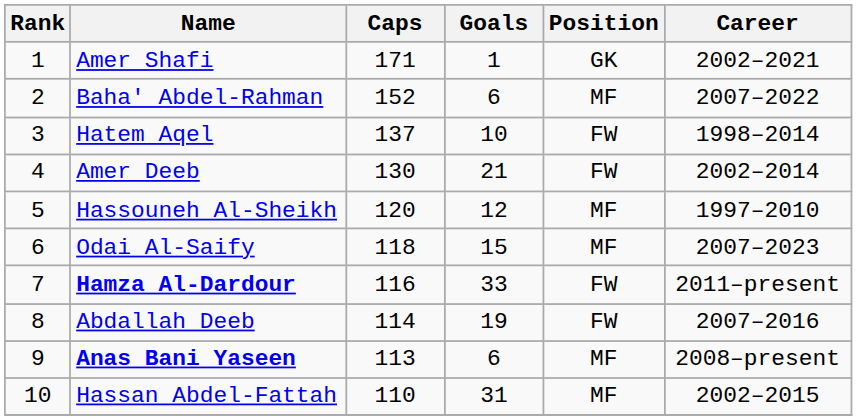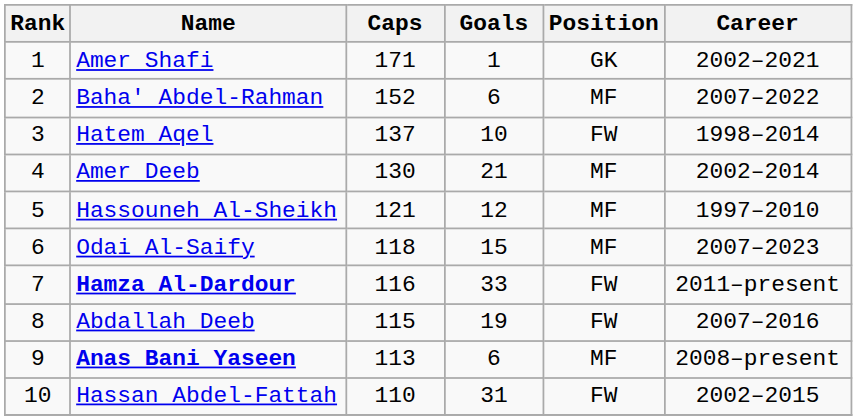 <table class="wikitable sortable" style="text-align:center;">
 <tr>
 <th width=30px>Rank</th>
 <th style="width:150px;">Name</th>
 <th width=50px>Caps</th>
 <th width=50px>Goals</th>
 <th width=50px>Position</th>
 <th style="width:100px;">Career</th>
 </tr>
 <tr>
 <td>1</td>
 <td align="left"><a href='#'>Amer Shafi</a></td>
 <td>171</td>
 <td>1</td>
 <td>GK</td>
 <td>2002–2021</td>
 </tr>
 <tr>
 <td>2</td>
 <td align="left"><a href='#'>Baha' Abdel-Rahman</a></td>
 <td>152</td>
 <td>6</td>
 <td>MF</td>
 <td>2007–2022</td>
 </tr>
 <tr>
 <td>3</td>
 <td align="left"><a href='#'>Hatem Aqel</a></td>
 <td>137</td>
 <td>10</td>
 <td>FW</td>
 <td>1998–2014</td>
 </tr>
 <tr>
 <td>4</td>
 <td align="left"><a href='#'>Amer Deeb</a></td>
 <td>130</td>
 <td>21</td>
-<td>FW</td>
+<td>MF</td>
 <td>2002–2014</td>
 </tr>
 <tr>
 <td>5</td>
 <td align="left"><a href='#'>Hassouneh Al-Sheikh</a></td>
-<td>120</td>
+<td>121</td>
 <td>12</td>
 <td>MF</td>
 <td>1997–2010</td>
 </tr>
 <tr>
 <td>6</td>
 <td align="left"><a href='#'>Odai Al-Saify</a></td>
 <td>118</td>
 <td>15</td>
 <td>MF</td>
 <td>2007–2023</td>
 </tr>
 <tr>
 <td>7</td>
 <td align="left"><strong><a href='#'>Hamza Al-Dardour</a></strong></td>
 <td>116</td>
 <td>33</td>
 <td>FW</td>
 <td>2011–present</td>
 </tr>
 <tr>
 <td>8</td>
 <td align="left"><a href='#'>Abdallah Deeb</a></td>
-<td>114</td>
+<td>115</td>
 <td>19</td>
 <td>FW</td>
 <td>2007–2016</td>
 </tr>
 <tr>
 <td>9</td>
 <td align="left"><strong><a href='#'>Anas Bani Yaseen</a></strong></td>
 <td>113</td>
 <td>6</td>
 <td>MF</td>
 <td>2008–present</td>
 </tr>
 <tr>
 <td>10</td>
 <td align="left"><a href='#'>Hassan Abdel-Fattah</a></td>
 <td>110</td>
 <td>31</td>
-<td>MF</td>
+<td>FW</td>
 <td>2002–2015</td>
 </tr>
 <tr>
 </tr>
 </table>
